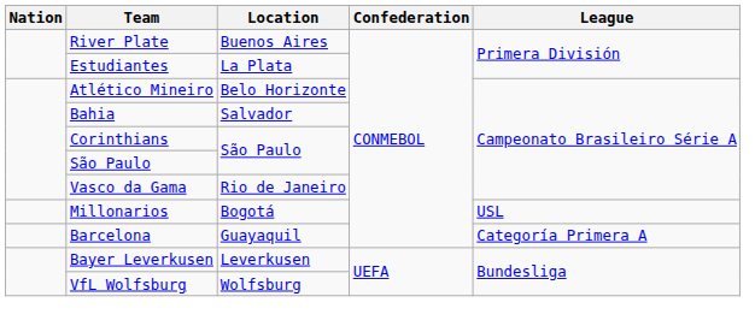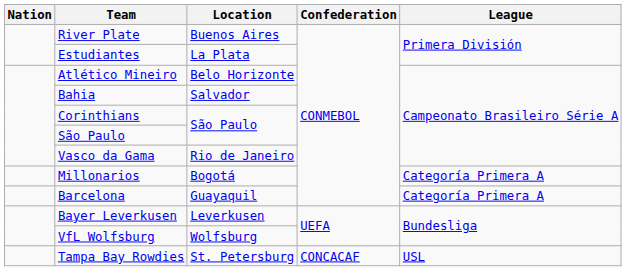 <table class="wikitable sortable">
 <tr>
 <th>Nation</th>
 <th>Team</th>
 <th>Location</th>
 <th>Confederation</th>
 <th>League</th>
 </tr>
 <tr>
 <td rowspan="2"></td>
 <td><a href='#'>River Plate</a></td>
 <td><a href='#'>Buenos Aires</a></td>
 <td rowspan="9"><a href='#'>CONMEBOL</a></td>
 <td rowspan="2"><a href='#'>Primera División</a></td>
 </tr>
 <tr>
 <td><a href='#'>Estudiantes</a></td>
 <td><a href='#'>La Plata</a></td>
 </tr>
 <tr>
 <td rowspan="5"></td>
 <td><a href='#'>Atlético Mineiro</a></td>
 <td><a href='#'>Belo Horizonte</a></td>
 <td rowspan="5"><a href='#'>Campeonato Brasileiro Série A</a></td>
 </tr>
 <tr>
 <td><a href='#'>Bahia</a></td>
 <td><a href='#'>Salvador</a></td>
 </tr>
 <tr>
 <td><a href='#'>Corinthians</a></td>
 <td rowspan="2"><a href='#'>São Paulo</a></td>
 </tr>
 <tr>
 <td><a href='#'>São Paulo</a></td>
 </tr>
 <tr>
 <td><a href='#'>Vasco da Gama</a></td>
 <td><a href='#'>Rio de Janeiro</a></td>
 </tr>
 <tr>
 <td></td>
 <td><a href='#'>Millonarios</a></td>
 <td><a href='#'>Bogotá</a></td>
-<td><a href='#'>USL</a></td>
+<td><a href='#'>Categoría Primera A</a></td>
 </tr>
 <tr>
 <td></td>
 <td><a href='#'>Barcelona</a></td>
 <td><a href='#'>Guayaquil</a></td>
 <td><a href='#'>Categoría Primera A</a></td>
 </tr>
 <tr>
 <td rowspan="2"></td>
 <td><a href='#'>Bayer Leverkusen</a></td>
 <td><a href='#'>Leverkusen</a></td>
 <td rowspan="2"><a href='#'>UEFA</a></td>
 <td rowspan="2"><a href='#'>Bundesliga</a></td>
 </tr>
 <tr>
 <td><a href='#'>VfL Wolfsburg</a></td>
 <td><a href='#'>Wolfsburg</a></td>
 </tr>
+<tr>
+<td></td>
+<td><a href='#'>Tampa Bay Rowdies</a></td>
+<td><a href='#'>St. Petersburg</a></td>
+<td><a href='#'>CONCACAF</a></td>
+<td><a href='#'>USL</a></td>
+</tr>
 </table>
